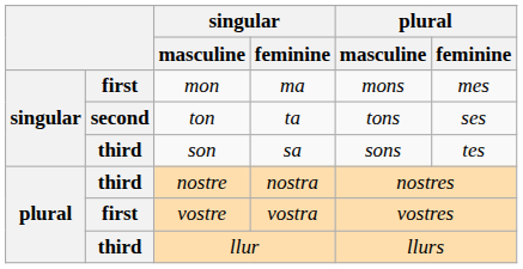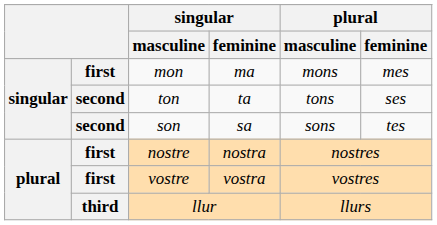 <table class="wikitable" style="text-align:center;">
 <tr>
 </tr>
 <tr>
 <th colspan="2" rowspan="2"></th>
 <th colspan="2">singular</th>
 <th colspan="2">plural</th>
 </tr>
 <tr>
 <th>masculine</th>
 <th>feminine</th>
 <th>masculine</th>
 <th>feminine</th>
 </tr>
 <tr>
 <th rowspan="3">singular</th>
 <th>first</th>
 <td><em>mon</em></td>
 <td><em>ma</em></td>
 <td><em>mons</em></td>
 <td><em>mes</em></td>
 </tr>
 <tr>
 <th>second</th>
 <td><em>ton</em></td>
 <td><em>ta</em></td>
 <td><em>tons</em></td>
 <td><em>ses</em></td>
 </tr>
 <tr>
-<th>third</th>
+<th>second</th>
 <td><em>son</em></td>
 <td><em>sa</em></td>
 <td><em>sons</em></td>
 <td><em>tes</em></td>
 </tr>
 <tr>
 <th rowspan="3">plural</th>
-<th>third</th>
+<th>first</th>
 <td style="background: #ffdead;"><em>nostre</em></td>
 <td style="background: #ffdead;"><em>nostra</em></td>
 <td colspan="2" style="background: #ffdead;"><em>nostres</em></td>
 </tr>
 <tr>
 <th>first</th>
 <td style="background: #ffdead;"><em>vostre</em></td>
 <td style="background: #ffdead;"><em>vostra</em></td>
 <td colspan="2" style="background: #ffdead;"><em>vostres</em></td>
 </tr>
 <tr>
 <th>third</th>
 <td colspan="2" style="background: #ffdead;"><em>llur</em></td>
 <td colspan="2" style="background: #ffdead;"><em>llurs</em></td>
 </tr>
 </table>
